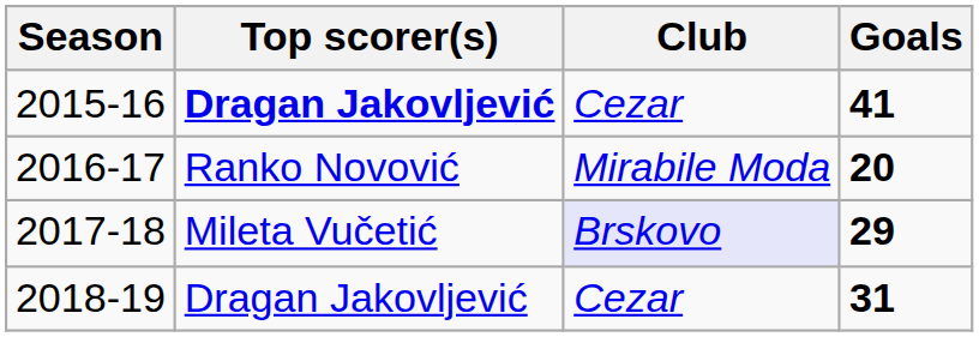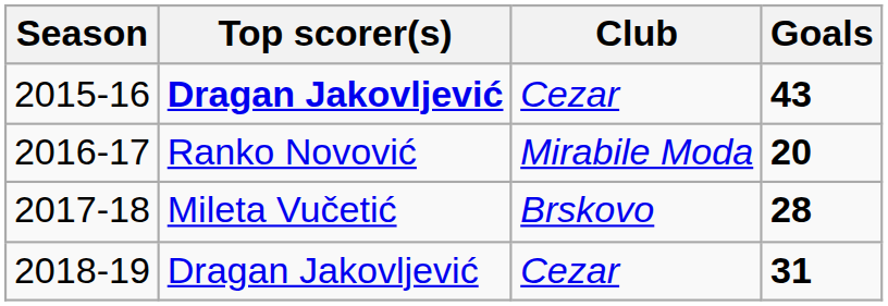 <table class="wikitable sortable" style="text-align: left">
 <tr>
 <th>Season</th>
 <th>Top scorer(s)</th>
 <th>Club</th>
 <th>Goals</th>
 </tr>
 <tr>
 <td>2015-16</td>
 <td><strong> <a href='#'>Dragan Jakovljević</a></strong></td>
 <td><em><a href='#'>Cezar</a></em></td>
-<td><strong>41</strong></td>
+<td><strong>43</strong></td>
 </tr>
 <tr>
 <td>2016-17</td>
 <td> <a href='#'>Ranko Novović</a></td>
 <td><em><a href='#'>Mirabile Moda</a></em></td>
 <td><strong>20</strong></td>
 </tr>
 <tr>
 <td>2017-18</td>
 <td> <a href='#'>Mileta Vučetić</a></td>
-<td style="background: lavender;"><em><a href='#'>Brskovo</a></em></td>
-<td><strong>29</strong></td>
+<td><em><a href='#'>Brskovo</a></em></td>
+<td><strong>28</strong></td>
 </tr>
 <tr>
 <td>2018-19</td>
 <td> <a href='#'>Dragan Jakovljević</a></td>
 <td><em><a href='#'>Cezar</a></em></td>
 <td><strong>31</strong></td>
 </tr>
 </table>
